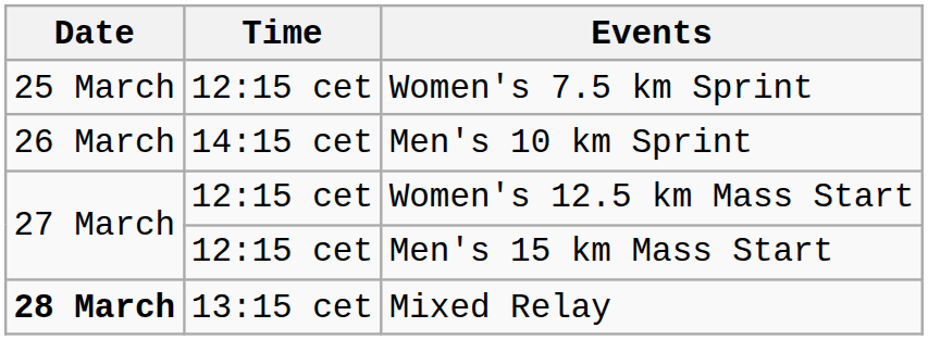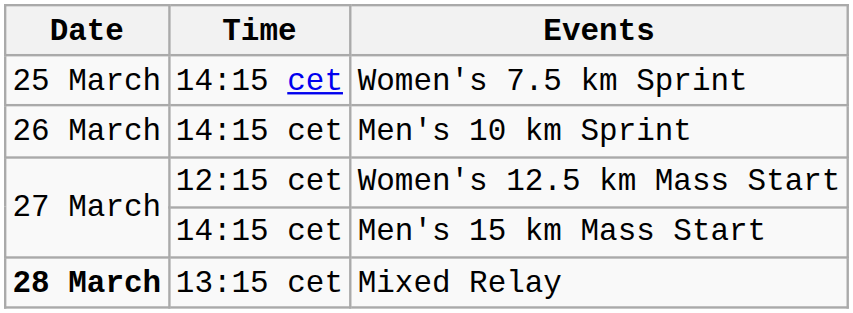 <table class="wikitable" border="1">
 <tr>
 <th>Date</th>
 <th>Time</th>
 <th>Events</th>
 </tr>
 <tr>
 <td>25 March</td>
-<td>12:15 cet</td>
+<td>14:15 <a href='#'>cet</a></td>
 <td>Women's 7.5 km Sprint</td>
 </tr>
 <tr>
 <td>26 March</td>
 <td>14:15 cet</td>
 <td>Men's 10 km Sprint</td>
 </tr>
 <tr>
 <td rowspan=2>27 March</td>
 <td>12:15 cet</td>
 <td>Women's 12.5 km Mass Start</td>
 </tr>
 <tr>
-<td>12:15 cet</td>
+<td>14:15 cet</td>
 <td>Men's 15 km Mass Start</td>
 </tr>
 <tr>
 <td><strong>28 March</strong></td>
 <td>13:15 cet</td>
 <td>Mixed Relay</td>
 </tr>
 </table>
